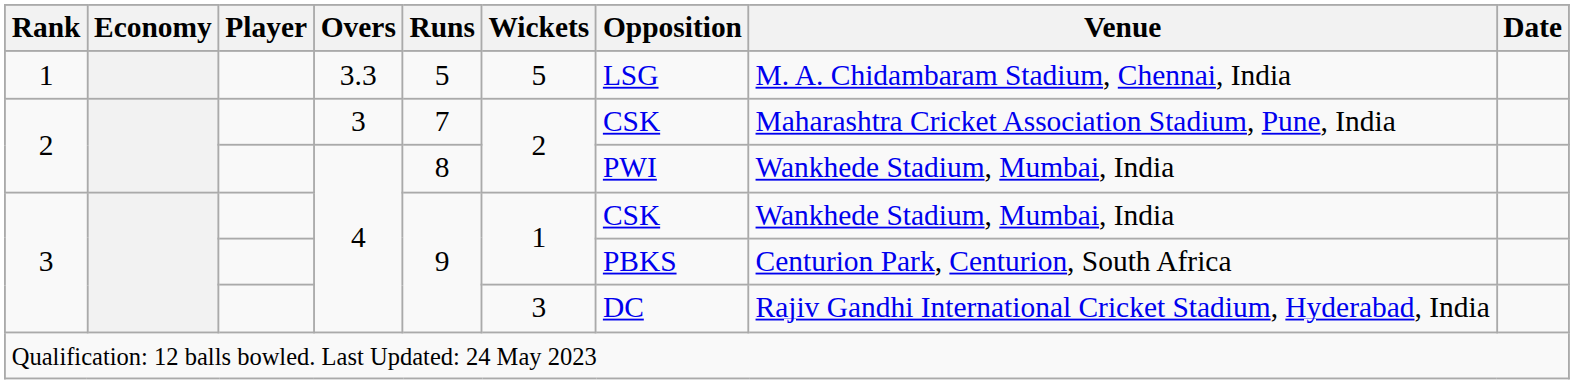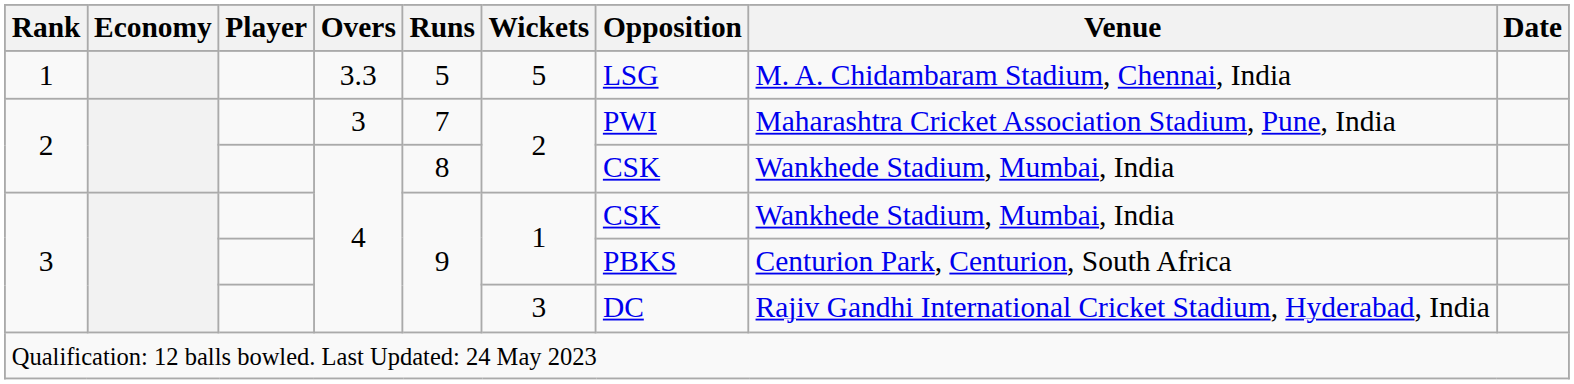 <table class="wikitable">
 <tr>
 <th>Rank</th>
 <th>Economy</th>
 <th>Player</th>
 <th>Overs</th>
 <th>Runs</th>
 <th>Wickets</th>
 <th>Opposition</th>
 <th>Venue</th>
 <th>Date</th>
 </tr>
 <tr>
 <td align=center>1</td>
 <th scope=row style=text-align:center;></th>
 <td></td>
 <td align=center>3.3</td>
 <td align=center>5</td>
 <td align=center>5</td>
 <td><a href='#'>LSG</a></td>
 <td><a href='#'>M. A. Chidambaram Stadium</a>, <a href='#'>Chennai</a>, India</td>
 <td></td>
 </tr>
 <tr>
 <td align=center rowspan=2>2</td>
 <th scope=row style=text-align:center; rowspan=2></th>
 <td></td>
 <td align=center>3</td>
 <td align=center>7</td>
 <td align=center rowspan=2>2</td>
-<td><a href='#'>CSK</a></td>
+<td><a href='#'>PWI</a></td>
 <td><a href='#'>Maharashtra Cricket Association Stadium</a>, <a href='#'>Pune</a>, India</td>
 <td></td>
 </tr>
 <tr>
 <td></td>
 <td align=center rowspan=4>4</td>
 <td align=center>8</td>
-<td><a href='#'>PWI</a></td>
+<td><a href='#'>CSK</a></td>
 <td><a href='#'>Wankhede Stadium</a>, <a href='#'>Mumbai</a>, India</td>
 <td></td>
 </tr>
 <tr>
 <td align=center rowspan=3>3</td>
 <th scope=row style=text-align:center; rowspan=3></th>
 <td></td>
 <td align=center rowspan=3>9</td>
 <td align=center rowspan=2>1</td>
 <td><a href='#'>CSK</a></td>
 <td><a href='#'>Wankhede Stadium</a>, <a href='#'>Mumbai</a>, India</td>
 <td></td>
 </tr>
 <tr>
 <td></td>
 <td><a href='#'>PBKS</a></td>
 <td><a href='#'>Centurion Park</a>, <a href='#'>Centurion</a>, South Africa</td>
 <td></td>
 </tr>
 <tr>
 <td></td>
 <td align=center>3</td>
 <td><a href='#'>DC</a></td>
 <td><a href='#'>Rajiv Gandhi International Cricket Stadium</a>, <a href='#'>Hyderabad</a>, India</td>
 <td></td>
 </tr>
 <tr class=sortbottom>
 <td colspan=9><small>Qualification: 12 balls bowled. Last Updated: 24 May 2023</small></td>
 </tr>
 </table>
